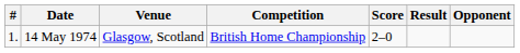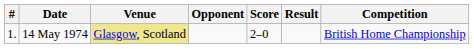 <table class="wikitable">
 <tr>
 <th>#</th>
 <th>Date</th>
 <th>Venue</th>
-<th>Competition</th>
+<th>Opponent</th>
 <th>Score</th>
 <th>Result</th>
-<th>Opponent</th>
+<th>Competition</th>
 </tr>
 <tr>
 <td>1.</td>
 <td>14 May 1974</td>
-<td><a href='#'>Glasgow</a>, Scotland</td>
-<td><a href='#'>British Home Championship</a></td>
+<td style="background: khaki;"><a href='#'>Glasgow</a>, Scotland</td>
+<td></td>
 <td>2–0</td>
 <td></td>
-<td></td>
+<td><a href='#'>British Home Championship</a></td>
 </tr>
 </table>
